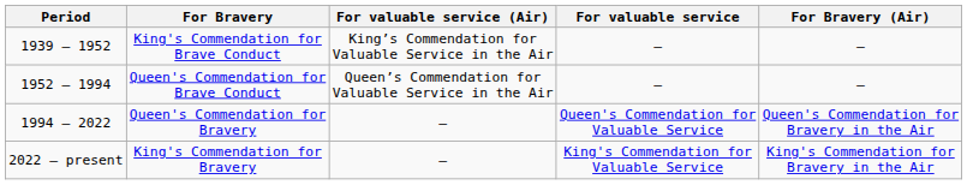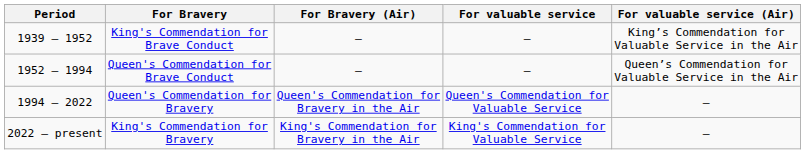 <table class="wikitable" border="1">
 <tr>
 <th>Period</th>
 <th>For Bravery</th>
+<th>For Bravery (Air)</th>
+<th>For valuable service</th>
 <th>For valuable service (Air)</th>
-<th>For valuable service</th>
-<th>For Bravery (Air)</th>
 </tr>
 <tr>
 <td align=center>1939 – 1952</td>
 <td align=center><a href='#'>King's Commendation for<br>Brave Conduct</a></td>
-<td align=center>King’s Commendation for<br>Valuable Service in the Air</td>
 <td align=center>–</td>
 <td align=center>–</td>
+<td align=center>King’s Commendation for<br>Valuable Service in the Air</td>
 </tr>
 <tr>
 <td align=center>1952 – 1994</td>
 <td align=center><a href='#'>Queen's Commendation for<br>Brave Conduct</a></td>
-<td align=center>Queen’s Commendation for<br>Valuable Service in the Air</td>
 <td align=center>–</td>
 <td align=center>–</td>
+<td align=center>Queen’s Commendation for<br>Valuable Service in the Air</td>
 </tr>
 <tr>
 <td align=center>1994 – 2022</td>
 <td align=center><a href='#'>Queen's Commendation for<br>Bravery</a></td>
+<td align=center><a href='#'>Queen's Commendation for<br>Bravery in the Air</a></td>
+<td align=center><a href='#'>Queen's Commendation for<br>Valuable Service</a></td>
 <td align=center>–</td>
-<td align=center><a href='#'>Queen's Commendation for<br>Valuable Service</a></td>
-<td align=center><a href='#'>Queen's Commendation for<br>Bravery in the Air</a></td>
 </tr>
 <tr>
 <td align=center>2022 – present</td>
 <td align=center><a href='#'>King's Commendation for<br>Bravery</a></td>
+<td align=center><a href='#'>King's Commendation for<br>Bravery in the Air</a></td>
+<td align=center><a href='#'>King's Commendation for<br>Valuable Service</a></td>
 <td align=center>–</td>
-<td align=center><a href='#'>King's Commendation for<br>Valuable Service</a></td>
-<td align=center><a href='#'>King's Commendation for<br>Bravery in the Air</a></td>
 </tr>
 </table>
